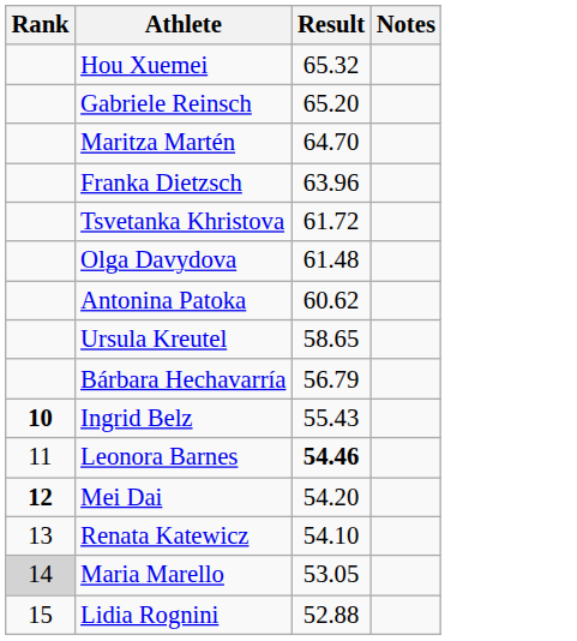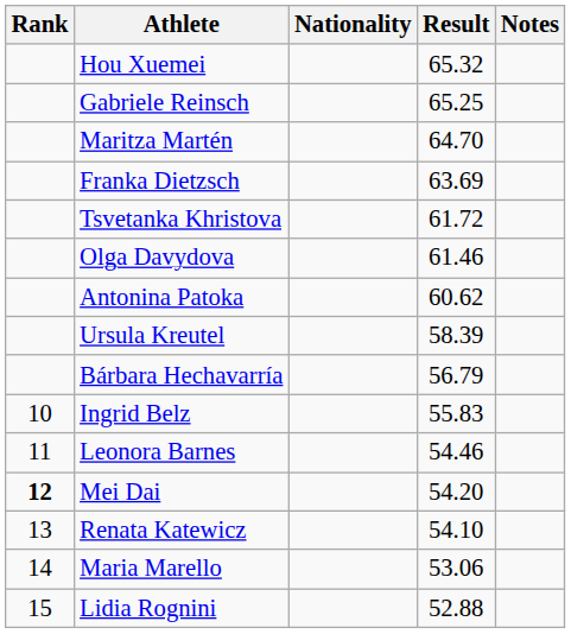 <table class="wikitable sortable" style="text-align:center">
 <tr>
 <th>Rank</th>
 <th>Athlete</th>
+<th>Nationality</th>
 <th>Result</th>
 <th>Notes</th>
 </tr>
 <tr>
 <td></td>
 <td align=left><a href='#'>Hou Xuemei</a></td>
+<td align=left></td>
 <td>65.32</td>
 <td></td>
 </tr>
 <tr>
 <td></td>
 <td align=left><a href='#'>Gabriele Reinsch</a></td>
-<td>65.20</td>
+<td align=left></td>
+<td>65.25</td>
 <td></td>
 </tr>
 <tr>
 <td></td>
 <td align=left><a href='#'>Maritza Martén</a></td>
+<td align=left></td>
 <td>64.70</td>
 <td></td>
 </tr>
 <tr>
 <td></td>
 <td align=left><a href='#'>Franka Dietzsch</a></td>
-<td>63.96</td>
+<td align=left></td>
+<td>63.69</td>
 <td></td>
 </tr>
 <tr>
 <td></td>
 <td align=left><a href='#'>Tsvetanka Khristova</a></td>
+<td align=left></td>
 <td>61.72</td>
 <td></td>
 </tr>
 <tr>
 <td></td>
 <td align=left><a href='#'>Olga Davydova</a></td>
-<td>61.48</td>
+<td align=left></td>
+<td>61.46</td>
 <td></td>
 </tr>
 <tr>
 <td></td>
 <td align=left><a href='#'>Antonina Patoka</a></td>
+<td align=left></td>
 <td>60.62</td>
 <td></td>
 </tr>
 <tr>
 <td></td>
 <td align=left><a href='#'>Ursula Kreutel</a></td>
-<td>58.65</td>
+<td align=left></td>
+<td>58.39</td>
 <td></td>
 </tr>
 <tr>
 <td></td>
 <td align=left><a href='#'>Bárbara Hechavarría</a></td>
+<td align=left></td>
 <td>56.79</td>
 <td></td>
 </tr>
 <tr>
-<td><strong>10</strong></td>
+<td>10</td>
 <td align=left><a href='#'>Ingrid Belz</a></td>
-<td>55.43</td>
+<td align=left></td>
+<td>55.83</td>
 <td></td>
 </tr>
 <tr>
 <td>11</td>
 <td align=left><a href='#'>Leonora Barnes</a></td>
-<td><strong>54.46</strong></td>
+<td align=left></td>
+<td>54.46</td>
 <td></td>
 </tr>
 <tr>
 <td><strong>12</strong></td>
 <td align=left><a href='#'>Mei Dai</a></td>
+<td align=left></td>
 <td>54.20</td>
 <td></td>
 </tr>
 <tr>
 <td>13</td>
 <td align=left><a href='#'>Renata Katewicz</a></td>
+<td align=left></td>
 <td>54.10</td>
 <td></td>
 </tr>
 <tr>
-<td style="background: lightgrey;">14</td>
+<td>14</td>
 <td align=left><a href='#'>Maria Marello</a></td>
-<td>53.05</td>
+<td align=left></td>
+<td>53.06</td>
 <td></td>
 </tr>
 <tr>
 <td>15</td>
 <td align=left><a href='#'>Lidia Rognini</a></td>
+<td align=left></td>
 <td>52.88</td>
 <td></td>
 </tr>
 </table>
